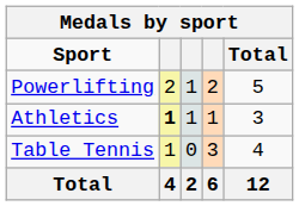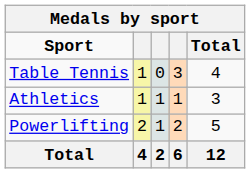 <table class="wikitable" border="1"  style="float:right">
 <tr>
 <th colspan=5>Medals by sport</th>
 </tr>
 <tr align=center>
 <td><strong>Sport</strong></td>
 <th bgcolor=#f7f6a8></th>
 <th bgcolor=#dce5e5></th>
 <th bgcolor=#ffdab9></th>
 <th>Total</th>
 </tr>
 <tr align=center>
+<td align=left><a href='#'>Table Tennis</a></td>
+<td bgcolor=#f7f6a8>1</td>
+<td bgcolor=#dce5e5>0</td>
+<td bgcolor=#ffdab9>3</td>
+<td>4</td>
+</tr>
+<tr align=center>
+<td align=left><a href='#'>Athletics</a></td>
+<td bgcolor=#f7f6a8>1</td>
+<td bgcolor=#dce5e5>1</td>
+<td bgcolor=#ffdab9>1</td>
+<td>3</td>
+</tr>
+<tr align=center>
 <td align=left><a href='#'>Powerlifting</a></td>
 <td bgcolor=#f7f6a8>2</td>
 <td bgcolor=#dce5e5>1</td>
 <td bgcolor=#ffdab9>2</td>
 <td>5</td>
-</tr>
-<tr align=center>
-<td align=left><a href='#'>Athletics</a></td>
-<td bgcolor=#f7f6a8><strong>1</strong></td>
-<td bgcolor=#dce5e5>1</td>
-<td bgcolor=#ffdab9>1</td>
-<td>3</td>
-</tr>
-<tr align=center>
-<td align=left><a href='#'>Table Tennis</a></td>
-<td bgcolor=#f7f6a8>1</td>
-<td bgcolor=#dce5e5>0</td>
-<td bgcolor=#ffdab9>3</td>
-<td>4</td>
 </tr>
 <tr align=center>
 <th bgcolor=#efefef>Total</th>
 <th bgcolor=#f7f6a8>4</th>
 <th bgcolor=#dce5e5>2</th>
 <th bgcolor=#ffdab9>6</th>
 <th>12</th>
 </tr>
 </table>
